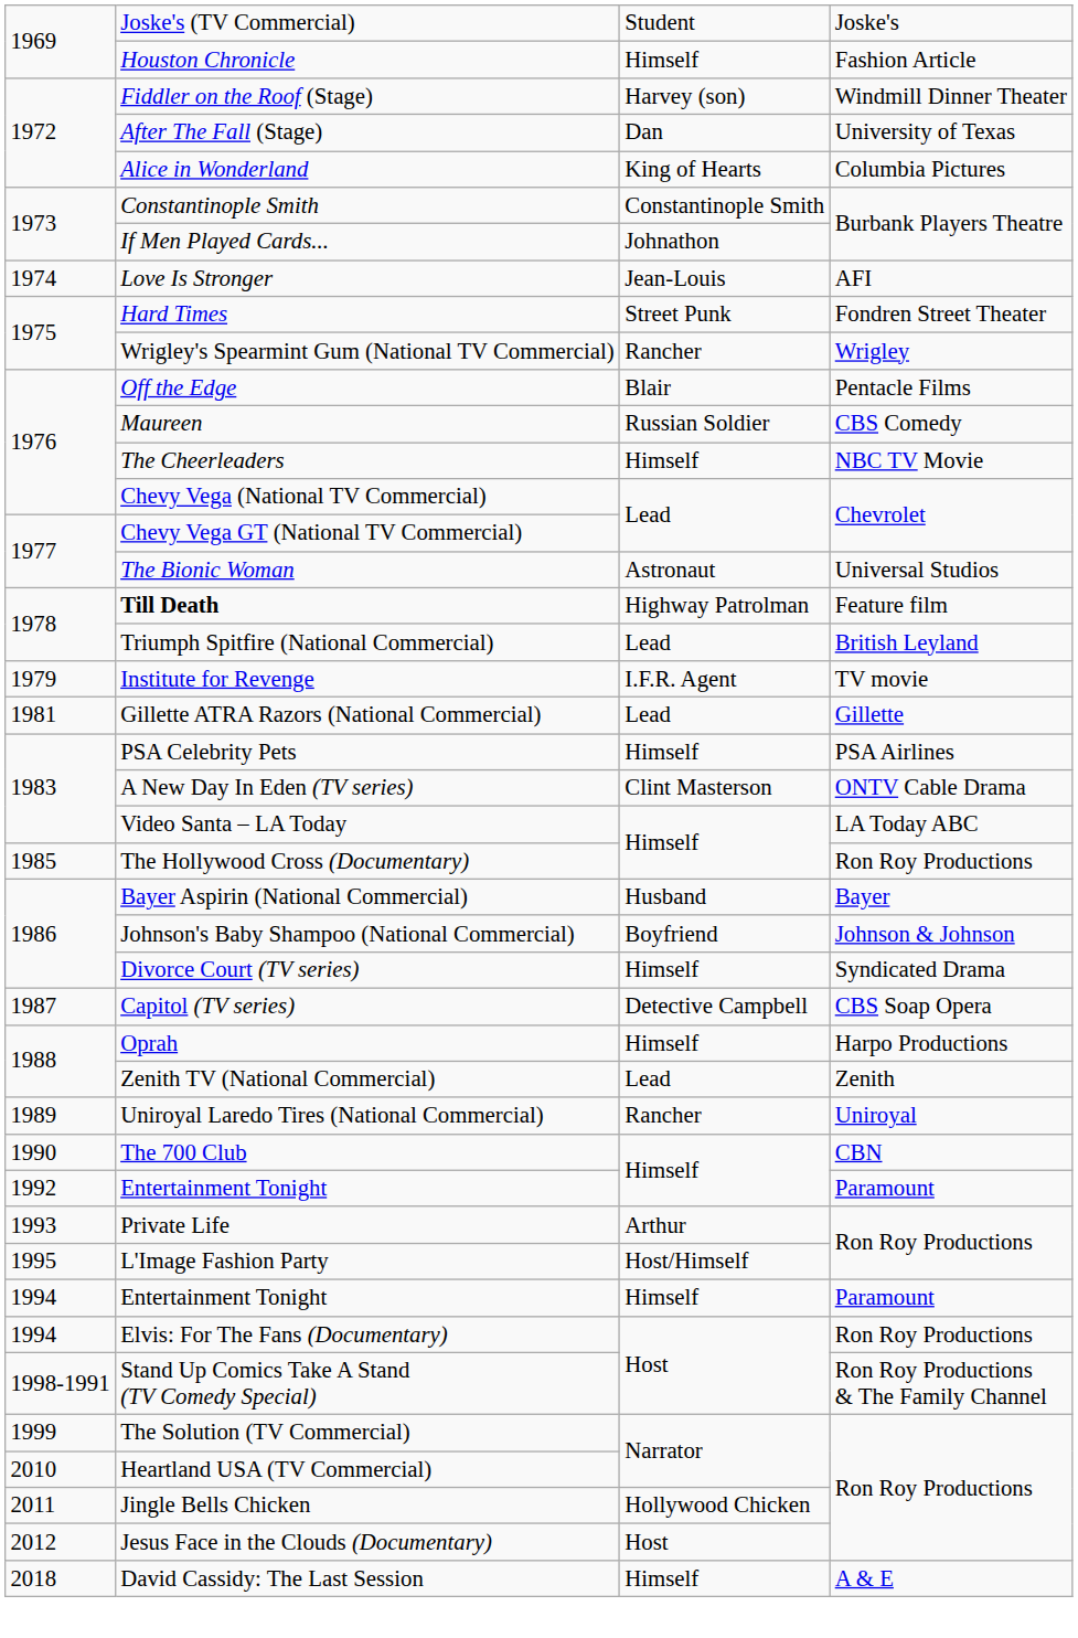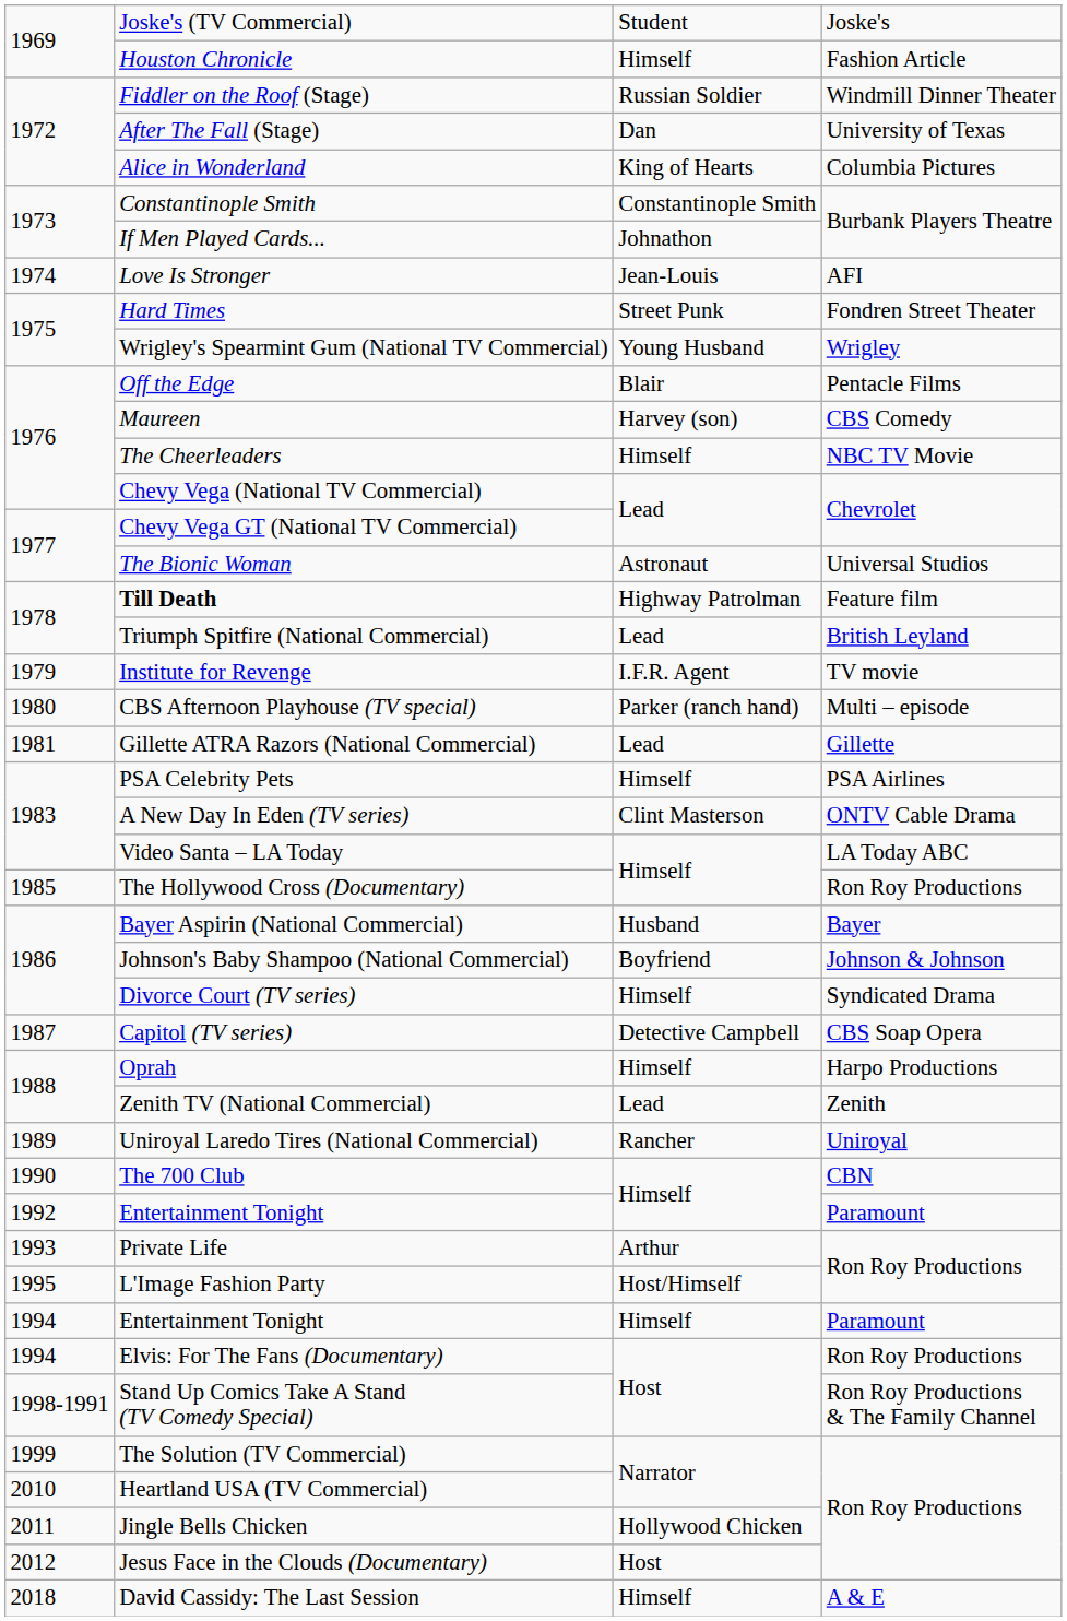 <table class="wikitable sortable">
 <tr>
 <td rowspan="2">1969</td>
 <td><a href='#'>Joske's</a> (TV Commercial)</td>
 <td>Student</td>
 <td>Joske's</td>
 </tr>
 <tr>
 <td><em><a href='#'>Houston Chronicle</a></em></td>
 <td>Himself</td>
 <td>Fashion Article</td>
 </tr>
 <tr>
 <td rowspan="3">1972</td>
 <td><em><a href='#'>Fiddler on the Roof</a></em> (Stage)</td>
-<td>Harvey (son)</td>
+<td>Russian Soldier</td>
 <td>Windmill Dinner Theater</td>
 </tr>
 <tr>
 <td><em><a href='#'>After The Fall</a></em>  (Stage)</td>
 <td>Dan</td>
 <td>University of Texas</td>
 </tr>
 <tr>
 <td><em><a href='#'>Alice in Wonderland</a></em></td>
 <td>King of Hearts</td>
 <td>Columbia Pictures</td>
 </tr>
 <tr>
 <td rowspan="2">1973</td>
 <td><em>Constantinople Smith</em></td>
 <td>Constantinople Smith</td>
 <td rowspan="2">Burbank Players Theatre</td>
 </tr>
 <tr>
 <td><em>If Men Played Cards...</em></td>
 <td>Johnathon</td>
 </tr>
 <tr>
 <td>1974  </td>
 <td><em>Love Is Stronger</em> </td>
 <td>Jean-Louis</td>
 <td>AFI</td>
 </tr>
 <tr>
 <td rowspan="2">1975  </td>
 <td><em><a href='#'>Hard Times</a></em>              </td>
 <td>Street Punk</td>
 <td>Fondren Street Theater</td>
 </tr>
 <tr>
 <td>Wrigley's Spearmint Gum (National TV Commercial)</td>
-<td>Rancher</td>
+<td>Young Husband</td>
 <td><a href='#'>Wrigley</a></td>
 </tr>
 <tr>
 <td rowspan="4">1976  </td>
 <td><em><a href='#'>Off the Edge</a></em></td>
 <td>Blair</td>
 <td>Pentacle Films</td>
 </tr>
 <tr>
 <td><em>Maureen</em> </td>
-<td>Russian Soldier</td>
+<td>Harvey (son)</td>
 <td><a href='#'>CBS</a> Comedy</td>
 </tr>
 <tr>
 <td><em>The Cheerleaders</em> </td>
 <td>Himself</td>
 <td><a href='#'>NBC TV</a> Movie</td>
 </tr>
 <tr>
 <td><a href='#'>Chevy Vega</a> (National TV Commercial)</td>
 <td rowspan="2">Lead</td>
 <td rowspan="2"><a href='#'>Chevrolet</a></td>
 </tr>
 <tr>
 <td rowspan="2">1977</td>
 <td><a href='#'>Chevy Vega GT</a> (National TV Commercial)</td>
 </tr>
 <tr>
 <td><em><a href='#'>The Bionic Woman</a></em></td>
 <td>Astronaut</td>
 <td>Universal Studios</td>
 </tr>
 <tr>
 <td rowspan="2">1978</td>
 <td><strong>Till Death<em> </td>
 <td>Highway Patrolman</td>
 <td>Feature film</td>
 </tr>
 <tr>
 <td>Triumph Spitfire (National Commercial)</td>
 <td>Lead</td>
 <td><a href='#'>British Leyland</a></td>
 </tr>
 <tr>
 <td>1979</td>
 <td></em><a href='#'>Institute for Revenge</a><em> </td>
 <td>I.F.R. Agent</td>
 <td>TV movie</td>
+</tr>
+<tr>
+<td>1980</td>
+<td></em>CBS Afternoon Playhouse<em> (TV special)</td>
+<td>Parker (ranch hand)</td>
+<td>Multi – episode</td>
 </tr>
 <tr>
 <td>1981</td>
 <td>Gillette ATRA Razors (National Commercial) </td>
 <td>Lead</td>
 <td><a href='#'>Gillette</a></td>
 </tr>
 <tr>
 <td rowspan="3">1983</td>
 <td>PSA Celebrity Pets </td>
 <td>Himself</td>
 <td>PSA Airlines</td>
 </tr>
 <tr>
 <td></em>A New Day In Eden<em> (TV series) </td>
 <td>Clint Masterson</td>
 <td><a href='#'>ONTV</a> Cable Drama</td>
 </tr>
 <tr>
 <td>Video Santa – LA Today</td>
 <td rowspan="2">Himself</td>
 <td>LA Today ABC</td>
 </tr>
 <tr>
 <td>1985</td>
 <td></em>The Hollywood Cross<em> (Documentary)</td>
 <td>Ron Roy Productions</td>
 </tr>
 <tr>
 <td rowspan="3">1986</td>
 <td><a href='#'>Bayer</a> Aspirin (National Commercial)</td>
 <td>Husband</td>
 <td><a href='#'>Bayer</a></td>
 </tr>
 <tr>
 <td>Johnson's Baby Shampoo (National Commercial)</td>
 <td>Boyfriend</td>
 <td><a href='#'>Johnson & Johnson</a></td>
 </tr>
 <tr>
 <td></em><a href='#'>Divorce Court</a><em> (TV series)</td>
 <td>Himself</td>
 <td>Syndicated Drama</td>
 </tr>
 <tr>
 <td>1987</td>
 <td></em><a href='#'>Capitol</a><em> (TV series)</td>
 <td>Detective Campbell</td>
 <td><a href='#'>CBS</a> Soap Opera</td>
 </tr>
 <tr>
 <td rowspan="2">1988  </td>
 <td></em><a href='#'>Oprah</a><em> </td>
 <td>Himself</td>
 <td>Harpo Productions</td>
 </tr>
 <tr>
 <td>Zenith TV (National Commercial)</td>
 <td>Lead</td>
 <td>Zenith</td>
 </tr>
 <tr>
 <td>1989</td>
 <td>Uniroyal Laredo Tires (National Commercial)</td>
 <td>Rancher</td>
 <td><a href='#'>Uniroyal</a></td>
 </tr>
 <tr>
 <td>1990</td>
 <td></em><a href='#'>The 700 Club</a><em> </td>
 <td rowspan="2">Himself</td>
 <td><a href='#'>CBN</a></td>
 </tr>
 <tr>
 <td>1992</td>
 <td></em><a href='#'>Entertainment Tonight</a><em> </td>
 <td><a href='#'>Paramount</a></td>
 </tr>
 <tr>
 <td>1993</td>
 <td></em>Private Life<em> </td>
 <td>Arthur  </td>
 <td rowspan="2">Ron Roy Productions</td>
 </tr>
 <tr>
 <td>1995</td>
 <td></em>L'Image Fashion Party<em></td>
 <td>Host/Himself</td>
 </tr>
 <tr>
 <td>1994</td>
 <td></em>Entertainment Tonight<em></td>
 <td>Himself</td>
 <td><a href='#'>Paramount</a></td>
 </tr>
 <tr>
 <td>1994</td>
 <td></em>Elvis: For The Fans<em> (Documentary)</td>
 <td rowspan="2">Host</td>
 <td>Ron Roy Productions</td>
 </tr>
 <tr>
 <td>1998-1991</td>
 <td></em>Stand Up Comics Take A Stand<em><br>(TV Comedy Special)</td>
 <td>Ron Roy Productions<br>& The Family Channel</td>
 </tr>
 <tr>
 <td>1999</td>
 <td>The Solution (TV Commercial) </td>
 <td rowspan="2">Narrator</td>
 <td rowspan="4">Ron Roy Productions</td>
 </tr>
 <tr>
 <td>2010</td>
 <td>Heartland USA (TV Commercial) </td>
 </tr>
 <tr>
 <td>2011</td>
 <td></em>Jingle Bells Chicken<em> </td>
 <td>Hollywood Chicken</td>
 </tr>
 <tr>
 <td>2012</td>
 <td></em>Jesus Face in the Clouds<em> (Documentary) </td>
 <td>Host</td>
 </tr>
 <tr>
 <td>2018</td>
 <td></em>David Cassidy: The Last Session<em> </td>
 <td>Himself     </td>
 <td><a href='#'>A & E</a></td>
 </tr>
 </table>
